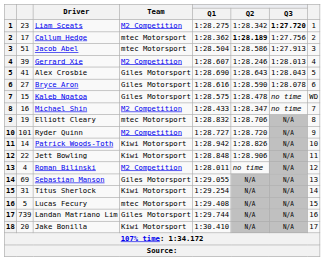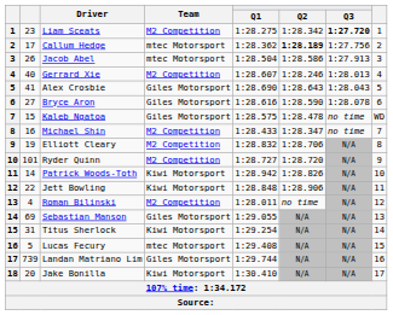 <table class="wikitable sortable" style="font-size: 87%;">
 <tr>
 <th rowspan="2"></th>
 <th rowspan="2"></th>
 <th rowspan="2">Driver</th>
 <th rowspan="2">Team</th>
 <th colspan="3" style="background:#eaecf0; text-align:center;"></th>
 <th rowspan="2"></th>
 </tr>
 <tr>
 <th scope="col">Q1</th>
 <th scope="col">Q2</th>
 <th scope="col">Q3</th>
 </tr>
 <tr>
 <th scope="row">1</th>
 <td align="center">23</td>
 <td> <a href='#'>Liam Sceats</a></td>
 <td><a href='#'>M2 Competition</a></td>
 <td>1:28.275</td>
 <td>1:28.342</td>
 <td><strong>1:27.720</strong></td>
 <td align="center">1</td>
 </tr>
 <tr>
 <th scope="row">2</th>
 <td align="center">17</td>
 <td> <a href='#'>Callum Hedge</a></td>
 <td>mtec Motorsport</td>
 <td>1:28.362</td>
 <td><strong>1:28.189</strong></td>
 <td>1:27.756</td>
 <td align="center">2</td>
 </tr>
 <tr>
 <th scope="row">3</th>
-<td align="center">51</td>
+<td align="center">26</td>
 <td> <a href='#'>Jacob Abel</a></td>
 <td>mtec Motorsport</td>
 <td>1:28.504</td>
 <td>1:28.586</td>
 <td>1:27.913</td>
 <td align="center">3</td>
 </tr>
 <tr>
 <th scope="row">4</th>
-<td align="center">39</td>
+<td align="center">40</td>
 <td> <a href='#'>Gerrard Xie</a></td>
 <td><a href='#'>M2 Competition</a></td>
 <td>1:28.607</td>
 <td>1:28.246</td>
 <td>1:28.013</td>
 <td align="center">4</td>
 </tr>
 <tr>
 <th scope="row">5</th>
 <td align="center">41</td>
 <td> Alex Crosbie</td>
 <td>Giles Motorsport</td>
 <td>1:28.690</td>
 <td>1:28.643</td>
 <td>1:28.043</td>
 <td align="center">5</td>
 </tr>
 <tr>
 <th scope="row">6</th>
 <td align="center">27</td>
 <td> <a href='#'>Bryce Aron</a></td>
 <td>Giles Motorsport</td>
 <td>1:28.616</td>
 <td>1:28.590</td>
 <td>1:28.078</td>
 <td align="center">6</td>
 </tr>
 <tr>
 <th scope="row">7</th>
 <td align="center">15</td>
 <td> <a href='#'>Kaleb Ngatoa</a></td>
 <td>Giles Motorsport</td>
 <td>1:28.575</td>
 <td>1:28.478</td>
 <td><em>no time</em></td>
 <td align="center">WD</td>
 </tr>
 <tr>
 <th scope="row">8</th>
 <td align="center">16</td>
 <td> <a href='#'>Michael Shin</a></td>
 <td><a href='#'>M2 Competition</a></td>
 <td>1:28.433</td>
 <td>1:28.347</td>
 <td><em>no time</em></td>
 <td align="center">7</td>
 </tr>
 <tr>
 <th scope="row">9</th>
 <td align="center">19</td>
 <td> Elliott Cleary</td>
-<td>mtec Motorsport</td>
+<td><a href='#'>M2 Competition</a></td>
 <td>1:28.832</td>
 <td>1:28.706</td>
 <td data-sort-value="13" align="center" style="background: silver"><small>N/A</small></td>
 <td align="center">8</td>
 </tr>
 <tr>
 <th scope="row">10</th>
 <td align="center">101</td>
 <td> Ryder Quinn</td>
 <td><a href='#'>M2 Competition</a></td>
 <td>1:28.727</td>
 <td>1:28.720</td>
 <td data-sort-value="13" align="center" style="background: silver"><small>N/A</small></td>
 <td align="center">9</td>
 </tr>
 <tr>
 <th scope="row">11</th>
 <td align="center">14</td>
 <td> <a href='#'>Patrick Woods-Toth</a></td>
 <td>Kiwi Motorsport</td>
 <td>1:28.942</td>
 <td>1:28.826</td>
 <td data-sort-value="13" align="center" style="background: silver"><small>N/A</small></td>
 <td align="center">10</td>
 </tr>
 <tr>
 <th scope="row">12</th>
 <td align="center">22</td>
 <td> Jett Bowling</td>
 <td>Kiwi Motorsport</td>
 <td>1:28.848</td>
 <td>1:28.906</td>
 <td data-sort-value="13" align="center" style="background: silver"><small>N/A</small></td>
 <td align="center">11</td>
 </tr>
 <tr>
 <th scope="row">13</th>
 <td align="center">4</td>
 <td> <a href='#'>Roman Bilinski</a></td>
 <td><a href='#'>M2 Competition</a></td>
 <td>1:28.011</td>
 <td><em>no time</em></td>
 <td data-sort-value="13" align="center" style="background: silver"><small>N/A</small></td>
 <td align="center">12</td>
 </tr>
 <tr>
 <th scope="row">14</th>
 <td align="center">69</td>
 <td> <a href='#'>Sebastian Manson</a></td>
 <td>Giles Motorsport</td>
 <td>1:29.055</td>
 <td data-sort-value="13" align="center" style="background: silver"><small>N/A</small></td>
 <td data-sort-value="13" align="center" style="background: silver"><small>N/A</small></td>
 <td align="center">13</td>
 </tr>
 <tr>
 <th scope="row">15</th>
 <td align="center">31</td>
 <td> Titus Sherlock</td>
 <td>Kiwi Motorsport</td>
 <td>1:29.254</td>
 <td data-sort-value="13" align="center" style="background: silver"><small>N/A</small></td>
 <td data-sort-value="13" align="center" style="background: silver"><small>N/A</small></td>
 <td align="center">14</td>
 </tr>
 <tr>
 <th scope="row">16</th>
 <td align="center">5</td>
 <td> Lucas Fecury</td>
 <td>mtec Motorsport</td>
 <td>1:29.408</td>
 <td data-sort-value="13" align="center" style="background: silver"><small>N/A</small></td>
 <td data-sort-value="13" align="center" style="background: silver"><small>N/A</small></td>
 <td align="center">15</td>
 </tr>
 <tr>
 <th scope="row">17</th>
 <td align="center">739</td>
 <td> Landan Matriano Lim</td>
 <td>Giles Motorsport</td>
 <td>1:29.744</td>
 <td data-sort-value="13" align="center" style="background: silver"><small>N/A</small></td>
 <td data-sort-value="13" align="center" style="background: silver"><small>N/A</small></td>
 <td align="center">16</td>
 </tr>
 <tr>
 <th scope="row">18</th>
 <td align="center">20</td>
 <td> Jake Bonilla</td>
 <td>Kiwi Motorsport</td>
 <td>1:30.410</td>
 <td data-sort-value="13" align="center" style="background: silver"><small>N/A</small></td>
 <td data-sort-value="13" align="center" style="background: silver"><small>N/A</small></td>
 <td align="center">17</td>
 </tr>
 <tr>
 <th colspan="8"><a href='#'>107% time</a>: 1:34.172</th>
 </tr>
 <tr>
 <th colspan="8">Source:</th>
 </tr>
 </table>
